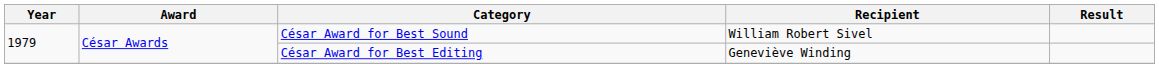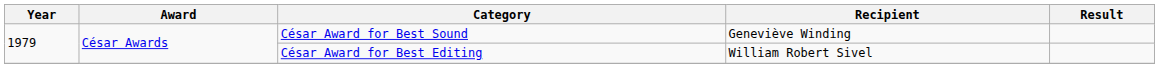 <table class="wikitable" style="width:99%;">
 <tr>
 <th>Year</th>
 <th>Award</th>
 <th>Category</th>
 <th>Recipient</th>
 <th>Result</th>
 </tr>
 <tr>
 <td rowspan=2>1979</td>
 <td rowspan=2><a href='#'>César Awards</a></td>
 <td><a href='#'>César Award for Best Sound</a></td>
-<td>William Robert Sivel</td>
+<td>Geneviève Winding</td>
 <td></td>
 </tr>
 <tr>
 <td><a href='#'>César Award for Best Editing</a></td>
-<td>Geneviève Winding</td>
+<td>William Robert Sivel</td>
 <td></td>
 </tr>
 <tr>
 </tr>
 </table>
